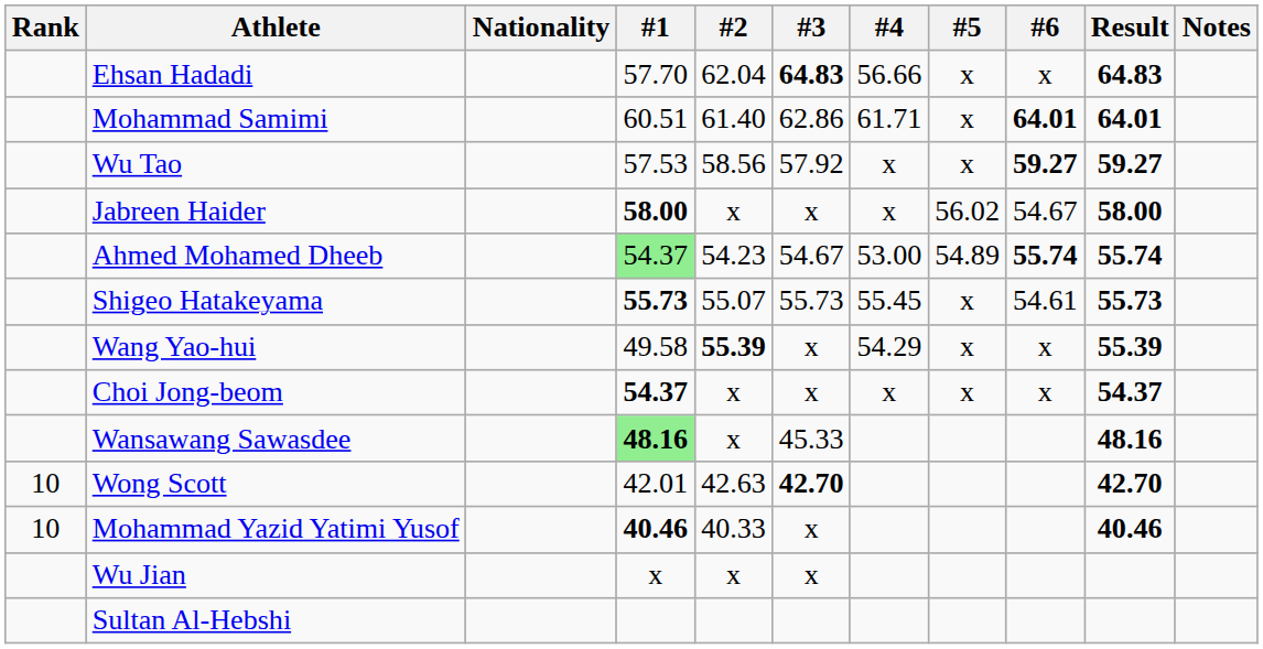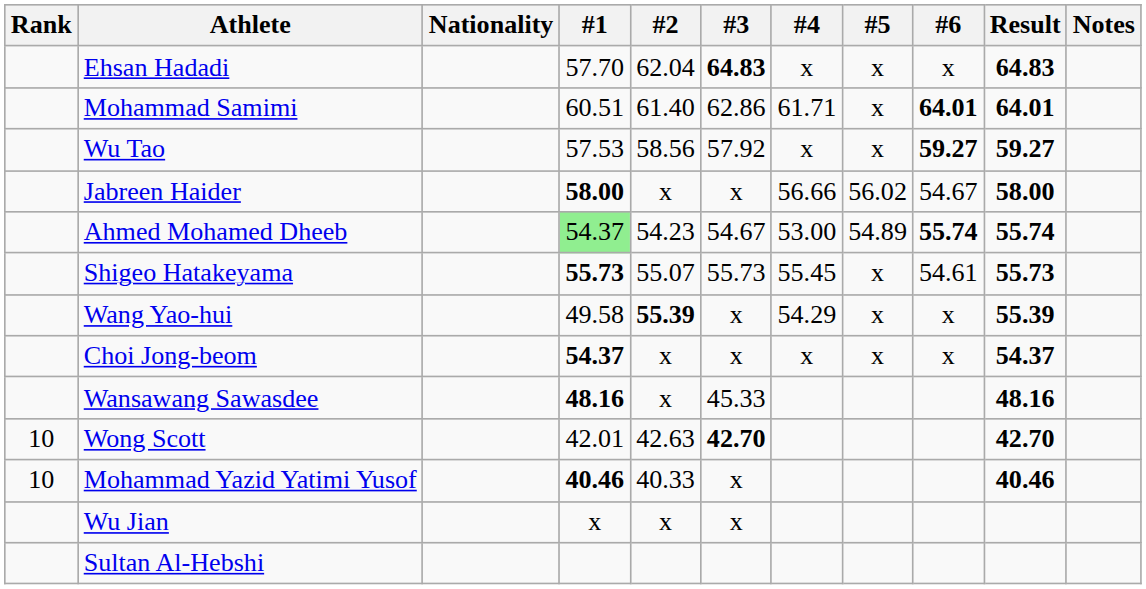 <table class="wikitable sortable" style="text-align:center">
 <tr>
 <th>Rank</th>
 <th>Athlete</th>
 <th>Nationality</th>
 <th>#1</th>
 <th>#2</th>
 <th>#3</th>
 <th>#4</th>
 <th>#5</th>
 <th>#6</th>
 <th>Result</th>
 <th>Notes</th>
 </tr>
 <tr>
 <td></td>
 <td align="left"><a href='#'>Ehsan Hadadi</a></td>
 <td align=left></td>
 <td>57.70</td>
 <td>62.04</td>
 <td><strong>64.83</strong></td>
-<td>56.66</td>
+<td>x</td>
 <td>x</td>
 <td>x</td>
 <td><strong>64.83</strong></td>
 <td></td>
 </tr>
 <tr>
 <td></td>
 <td align="left"><a href='#'>Mohammad Samimi</a></td>
 <td align=left></td>
 <td>60.51</td>
 <td>61.40</td>
 <td>62.86</td>
 <td>61.71</td>
 <td>x</td>
 <td><strong>64.01</strong></td>
 <td><strong>64.01</strong></td>
 <td></td>
 </tr>
 <tr>
 <td></td>
 <td align="left"><a href='#'>Wu Tao</a></td>
 <td align=left></td>
 <td>57.53</td>
 <td>58.56</td>
 <td>57.92</td>
 <td>x</td>
 <td>x</td>
 <td><strong>59.27</strong></td>
 <td><strong>59.27</strong></td>
 <td></td>
 </tr>
 <tr>
 <td></td>
 <td align="left"><a href='#'>Jabreen Haider</a></td>
 <td align=left></td>
 <td><strong>58.00</strong></td>
 <td>x</td>
 <td>x</td>
-<td>x</td>
+<td>56.66</td>
 <td>56.02</td>
 <td>54.67</td>
 <td><strong>58.00</strong></td>
 <td></td>
 </tr>
 <tr>
 <td></td>
 <td align="left"><a href='#'>Ahmed Mohamed Dheeb</a></td>
 <td align=left></td>
 <td style="background: lightgreen;">54.37</td>
 <td>54.23</td>
 <td>54.67</td>
 <td>53.00</td>
 <td>54.89</td>
 <td><strong>55.74</strong></td>
 <td><strong>55.74</strong></td>
 <td></td>
 </tr>
 <tr>
 <td></td>
 <td align="left"><a href='#'>Shigeo Hatakeyama</a></td>
 <td align=left></td>
 <td><strong>55.73</strong></td>
 <td>55.07</td>
 <td>55.73</td>
 <td>55.45</td>
 <td>x</td>
 <td>54.61</td>
 <td><strong>55.73</strong></td>
 <td></td>
 </tr>
 <tr>
 <td></td>
 <td align="left"><a href='#'>Wang Yao-hui</a></td>
 <td align=left></td>
 <td>49.58</td>
 <td><strong>55.39</strong></td>
 <td>x</td>
 <td>54.29</td>
 <td>x</td>
 <td>x</td>
 <td><strong>55.39</strong></td>
 <td></td>
 </tr>
 <tr>
 <td></td>
 <td align="left"><a href='#'>Choi Jong-beom</a></td>
 <td align=left></td>
 <td><strong>54.37</strong></td>
 <td>x</td>
 <td>x</td>
 <td>x</td>
 <td>x</td>
 <td>x</td>
 <td><strong>54.37</strong></td>
 <td></td>
 </tr>
 <tr>
 <td></td>
 <td align="left"><a href='#'>Wansawang Sawasdee</a></td>
 <td align=left></td>
-<td style="background: lightgreen;"><strong>48.16</strong></td>
+<td><strong>48.16</strong></td>
 <td>x</td>
 <td>45.33</td>
 <td></td>
 <td></td>
 <td></td>
 <td><strong>48.16</strong></td>
 <td></td>
 </tr>
 <tr>
 <td>10</td>
 <td align="left"><a href='#'>Wong Scott</a></td>
 <td align=left></td>
 <td>42.01</td>
 <td>42.63</td>
 <td><strong>42.70</strong></td>
 <td></td>
 <td></td>
 <td></td>
 <td><strong>42.70</strong></td>
 <td></td>
 </tr>
 <tr>
 <td>10</td>
 <td align="left"><a href='#'>Mohammad Yazid Yatimi Yusof</a></td>
 <td align=left></td>
 <td><strong>40.46</strong></td>
 <td>40.33</td>
 <td>x</td>
 <td></td>
 <td></td>
 <td></td>
 <td><strong>40.46</strong></td>
 <td></td>
 </tr>
 <tr>
 <td></td>
 <td align="left"><a href='#'>Wu Jian</a></td>
 <td align=left></td>
 <td>x</td>
 <td>x</td>
 <td>x</td>
 <td></td>
 <td></td>
 <td></td>
 <td><strong></strong></td>
 <td></td>
 </tr>
 <tr>
 <td></td>
 <td align="left"><a href='#'>Sultan Al-Hebshi</a></td>
 <td align=left></td>
 <td></td>
 <td></td>
 <td></td>
 <td></td>
 <td></td>
 <td></td>
 <td><strong></strong></td>
 <td></td>
 </tr>
 </table>
